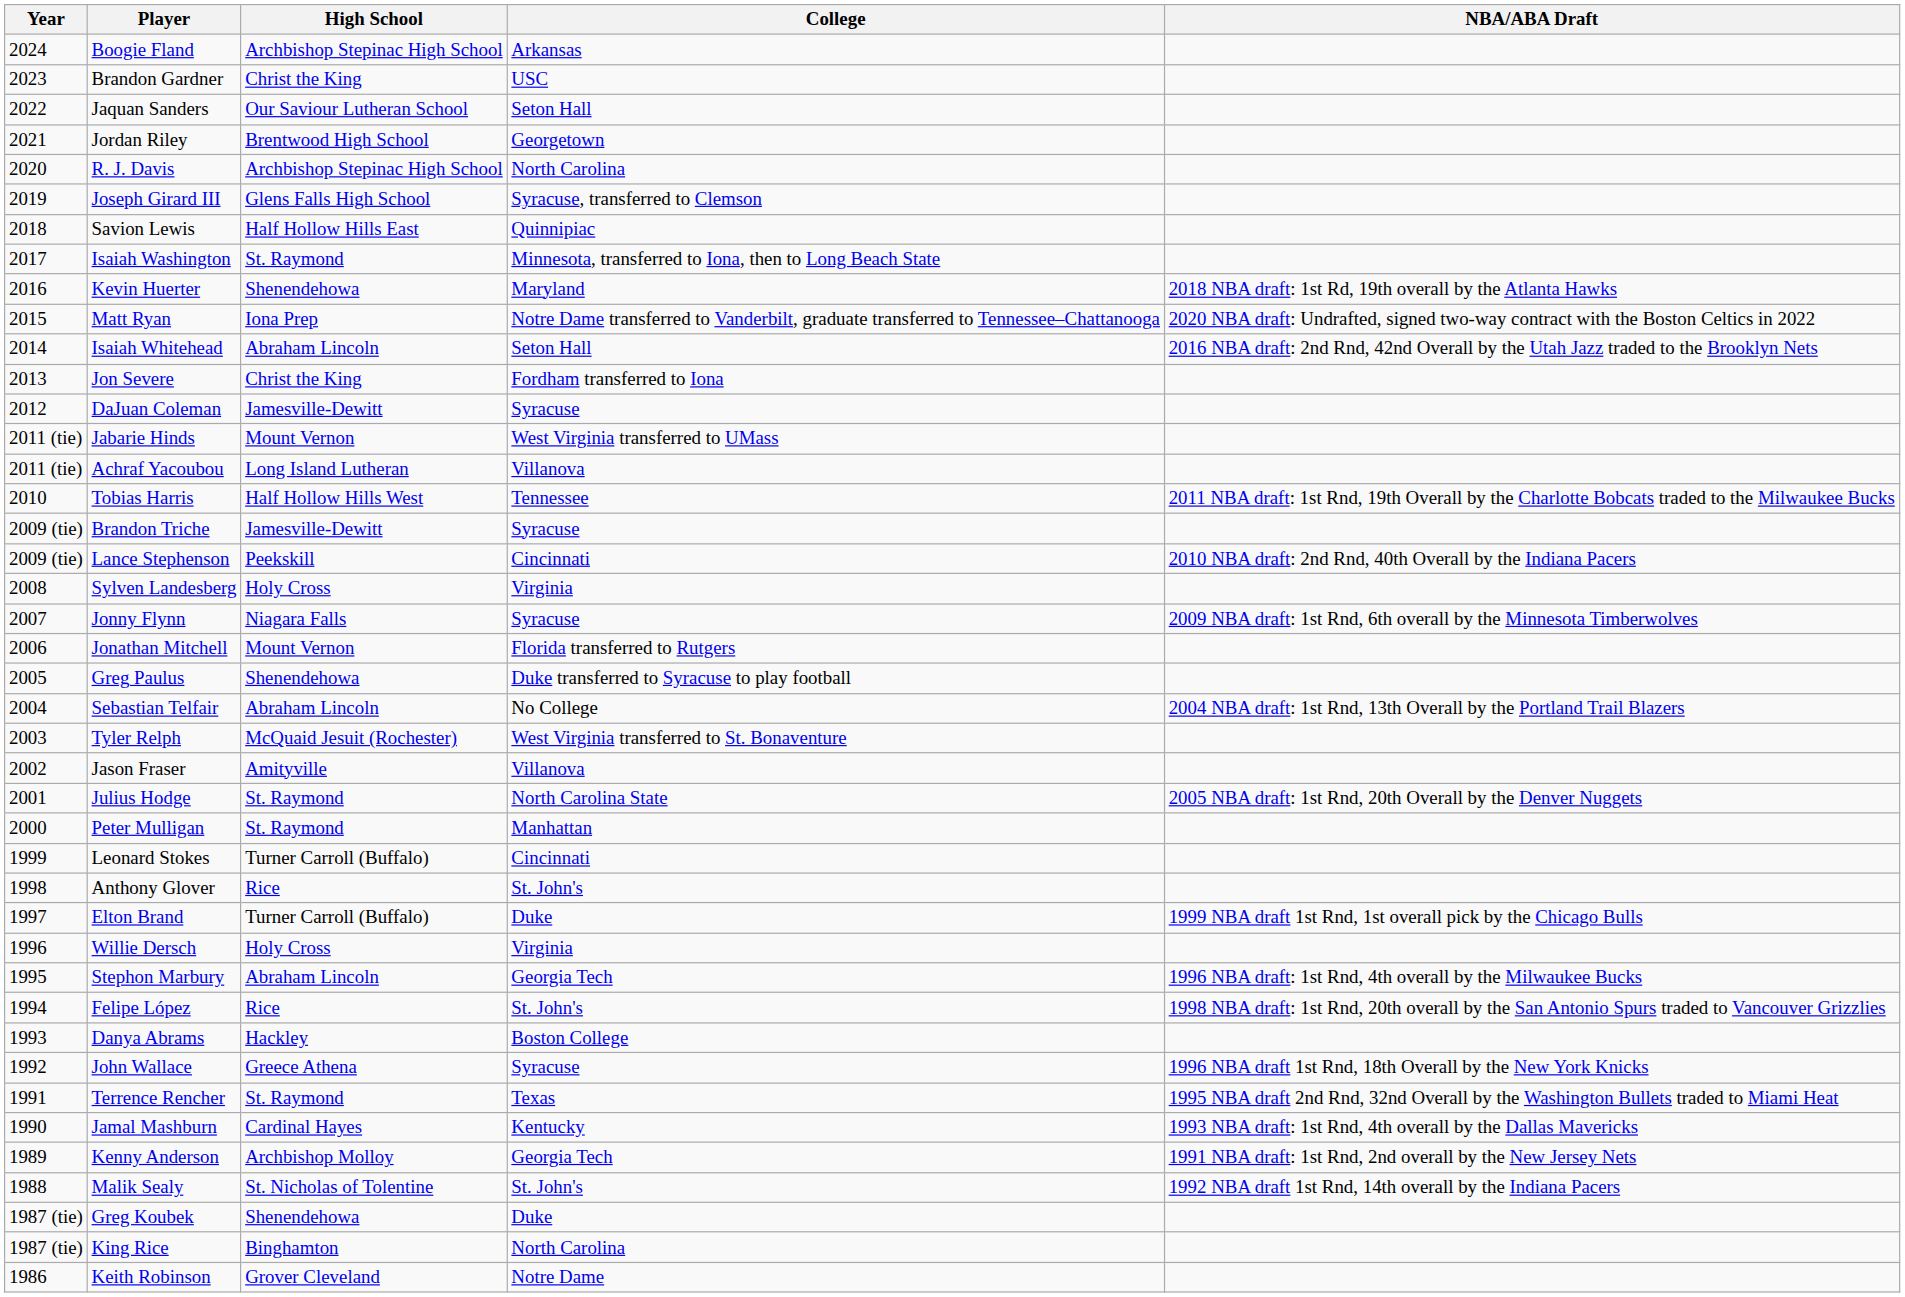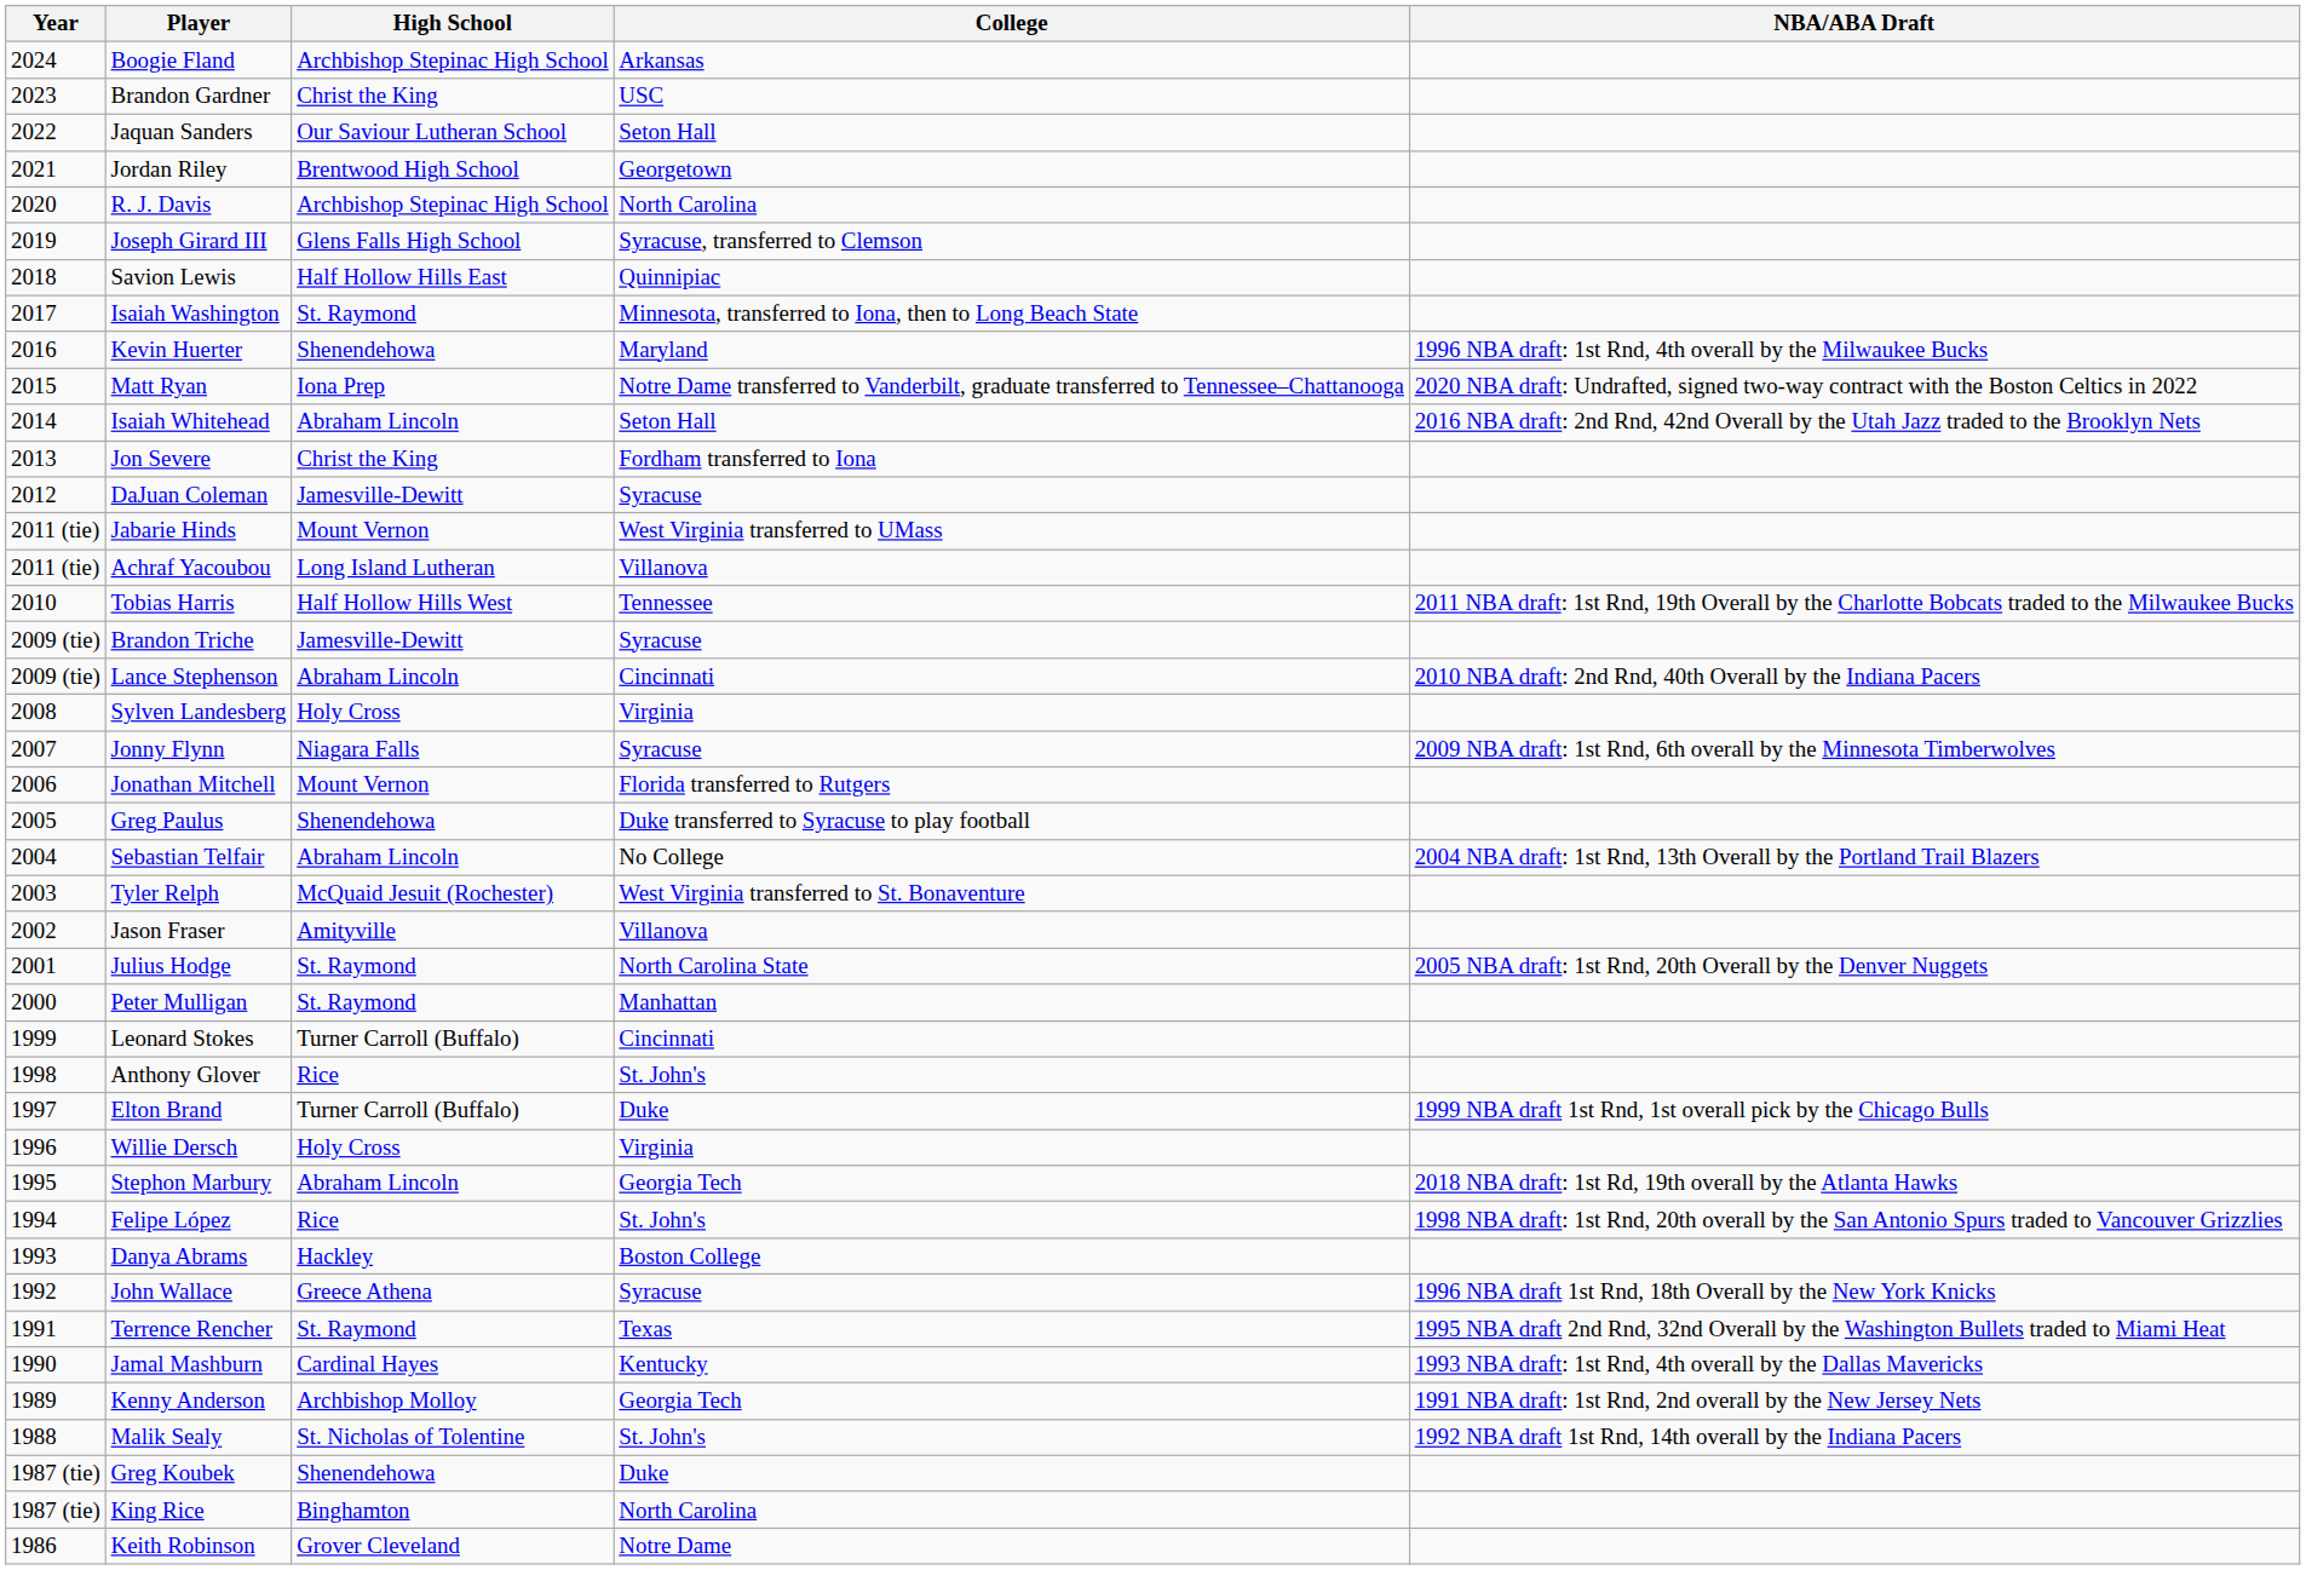 <table class="wikitable sortable">
 <tr>
 <th>Year</th>
 <th>Player</th>
 <th>High School</th>
 <th>College</th>
 <th>NBA/ABA Draft</th>
 </tr>
 <tr>
 <td>2024</td>
 <td><a href='#'>Boogie Fland</a></td>
 <td><a href='#'>Archbishop Stepinac High School</a></td>
 <td><a href='#'>Arkansas</a></td>
 <td></td>
 </tr>
 <tr>
 <td>2023</td>
 <td>Brandon Gardner</td>
 <td><a href='#'>Christ the King</a></td>
 <td><a href='#'>USC</a></td>
 <td></td>
 </tr>
 <tr>
 <td>2022</td>
 <td>Jaquan Sanders</td>
 <td><a href='#'>Our Saviour Lutheran School</a></td>
 <td><a href='#'>Seton Hall</a></td>
 <td></td>
 </tr>
 <tr>
 <td>2021</td>
 <td>Jordan Riley</td>
 <td><a href='#'>Brentwood High School</a></td>
 <td><a href='#'>Georgetown</a></td>
 <td></td>
 </tr>
 <tr>
 <td>2020</td>
 <td><a href='#'>R. J. Davis</a></td>
 <td><a href='#'>Archbishop Stepinac High School</a></td>
 <td><a href='#'>North Carolina</a></td>
 <td></td>
 </tr>
 <tr>
 <td>2019</td>
 <td><a href='#'>Joseph Girard III</a></td>
 <td><a href='#'>Glens Falls High School</a></td>
 <td><a href='#'>Syracuse</a>, transferred to <a href='#'>Clemson</a></td>
 <td></td>
 </tr>
 <tr>
 <td>2018</td>
 <td>Savion Lewis</td>
 <td><a href='#'>Half Hollow Hills East</a></td>
 <td><a href='#'>Quinnipiac</a></td>
 <td></td>
 </tr>
 <tr>
 <td>2017</td>
 <td><a href='#'>Isaiah Washington</a></td>
 <td><a href='#'>St. Raymond</a></td>
 <td><a href='#'>Minnesota</a>, transferred to <a href='#'>Iona</a>, then to <a href='#'>Long Beach State</a></td>
 <td></td>
 </tr>
 <tr>
 <td>2016</td>
 <td><a href='#'>Kevin Huerter</a></td>
 <td><a href='#'>Shenendehowa</a></td>
 <td><a href='#'>Maryland</a></td>
-<td><a href='#'>2018 NBA draft</a>: 1st Rd, 19th overall by the <a href='#'>Atlanta Hawks</a></td>
+<td><a href='#'>1996 NBA draft</a>: 1st Rnd, 4th overall by the <a href='#'>Milwaukee Bucks</a></td>
 </tr>
 <tr>
 <td>2015</td>
 <td><a href='#'>Matt Ryan</a></td>
 <td><a href='#'>Iona Prep</a></td>
 <td><a href='#'>Notre Dame</a> transferred to <a href='#'>Vanderbilt</a>, graduate transferred to <a href='#'>Tennessee–Chattanooga</a></td>
 <td><a href='#'>2020 NBA draft</a>: Undrafted, signed two-way contract with the Boston Celtics in 2022</td>
 </tr>
 <tr>
 <td>2014</td>
 <td><a href='#'>Isaiah Whitehead</a></td>
 <td><a href='#'>Abraham Lincoln</a></td>
 <td><a href='#'>Seton Hall</a></td>
 <td><a href='#'>2016 NBA draft</a>: 2nd Rnd, 42nd Overall by the <a href='#'>Utah Jazz</a> traded to the <a href='#'>Brooklyn Nets</a></td>
 </tr>
 <tr>
 <td>2013</td>
 <td><a href='#'>Jon Severe</a></td>
 <td><a href='#'>Christ the King</a></td>
 <td><a href='#'>Fordham</a> transferred to <a href='#'>Iona</a></td>
 <td></td>
 </tr>
 <tr>
 <td>2012</td>
 <td><a href='#'>DaJuan Coleman</a></td>
 <td><a href='#'>Jamesville-Dewitt</a></td>
 <td><a href='#'>Syracuse</a></td>
 <td></td>
 </tr>
 <tr>
 <td>2011 (tie)</td>
 <td><a href='#'>Jabarie Hinds</a></td>
 <td><a href='#'>Mount Vernon</a></td>
 <td><a href='#'>West Virginia</a> transferred to <a href='#'>UMass</a></td>
 <td></td>
 </tr>
 <tr>
 <td>2011 (tie)</td>
 <td><a href='#'>Achraf Yacoubou</a></td>
 <td><a href='#'>Long Island Lutheran</a></td>
 <td><a href='#'>Villanova</a></td>
 <td></td>
 </tr>
 <tr>
 <td>2010</td>
 <td><a href='#'>Tobias Harris</a></td>
 <td><a href='#'>Half Hollow Hills West</a></td>
 <td><a href='#'>Tennessee</a></td>
 <td><a href='#'>2011 NBA draft</a>: 1st Rnd, 19th Overall by the <a href='#'>Charlotte Bobcats</a> traded to the <a href='#'>Milwaukee Bucks</a></td>
 </tr>
 <tr>
 <td>2009 (tie)</td>
 <td><a href='#'>Brandon Triche</a></td>
 <td><a href='#'>Jamesville-Dewitt</a></td>
 <td><a href='#'>Syracuse</a></td>
 <td></td>
 </tr>
 <tr>
 <td>2009 (tie)</td>
 <td><a href='#'>Lance Stephenson</a></td>
-<td><a href='#'>Peekskill</a></td>
+<td><a href='#'>Abraham Lincoln</a></td>
 <td><a href='#'>Cincinnati</a></td>
 <td><a href='#'>2010 NBA draft</a>: 2nd Rnd, 40th Overall by the <a href='#'>Indiana Pacers</a></td>
 </tr>
 <tr>
 <td>2008</td>
 <td><a href='#'>Sylven Landesberg</a></td>
 <td><a href='#'>Holy Cross</a></td>
 <td><a href='#'>Virginia</a></td>
 <td></td>
 </tr>
 <tr>
 <td>2007</td>
 <td><a href='#'>Jonny Flynn</a></td>
 <td><a href='#'>Niagara Falls</a></td>
 <td><a href='#'>Syracuse</a></td>
 <td><a href='#'>2009 NBA draft</a>: 1st Rnd, 6th overall by the <a href='#'>Minnesota Timberwolves</a></td>
 </tr>
 <tr>
 <td>2006</td>
 <td><a href='#'>Jonathan Mitchell</a></td>
 <td><a href='#'>Mount Vernon</a></td>
 <td><a href='#'>Florida</a> transferred to <a href='#'>Rutgers</a></td>
 <td></td>
 </tr>
 <tr>
 <td>2005</td>
 <td><a href='#'>Greg Paulus</a></td>
 <td><a href='#'>Shenendehowa</a></td>
 <td><a href='#'>Duke</a> transferred to <a href='#'>Syracuse</a> to play football</td>
 <td></td>
 </tr>
 <tr>
 <td>2004</td>
 <td><a href='#'>Sebastian Telfair</a></td>
 <td><a href='#'>Abraham Lincoln</a></td>
 <td>No College</td>
 <td><a href='#'>2004 NBA draft</a>: 1st Rnd, 13th Overall by the <a href='#'>Portland Trail Blazers</a></td>
 </tr>
 <tr>
 <td>2003</td>
 <td><a href='#'>Tyler Relph</a></td>
 <td><a href='#'>McQuaid Jesuit (Rochester)</a></td>
 <td><a href='#'>West Virginia</a> transferred to <a href='#'>St. Bonaventure</a></td>
 <td></td>
 </tr>
 <tr>
 <td>2002</td>
 <td>Jason Fraser</td>
 <td><a href='#'>Amityville</a></td>
 <td><a href='#'>Villanova</a></td>
 <td></td>
 </tr>
 <tr>
 <td>2001</td>
 <td><a href='#'>Julius Hodge</a></td>
 <td><a href='#'>St. Raymond</a></td>
 <td><a href='#'>North Carolina State</a></td>
 <td><a href='#'>2005 NBA draft</a>: 1st Rnd, 20th Overall by the <a href='#'>Denver Nuggets</a></td>
 </tr>
 <tr>
 <td>2000</td>
 <td><a href='#'>Peter Mulligan</a></td>
 <td><a href='#'>St. Raymond</a></td>
 <td><a href='#'>Manhattan</a></td>
 <td></td>
 </tr>
 <tr>
 <td>1999</td>
 <td>Leonard Stokes</td>
 <td>Turner Carroll (Buffalo)</td>
 <td><a href='#'>Cincinnati</a></td>
 <td></td>
 </tr>
 <tr>
 <td>1998</td>
 <td>Anthony Glover</td>
 <td><a href='#'>Rice</a></td>
 <td><a href='#'>St. John's</a></td>
 <td></td>
 </tr>
 <tr>
 <td>1997</td>
 <td><a href='#'>Elton Brand</a></td>
 <td>Turner Carroll (Buffalo)</td>
 <td><a href='#'>Duke</a></td>
 <td><a href='#'>1999 NBA draft</a> 1st Rnd, 1st overall pick by the <a href='#'>Chicago Bulls</a></td>
 </tr>
 <tr>
 <td>1996</td>
 <td><a href='#'>Willie Dersch</a></td>
 <td><a href='#'>Holy Cross</a></td>
 <td><a href='#'>Virginia</a></td>
 <td></td>
 </tr>
 <tr>
 <td>1995</td>
 <td><a href='#'>Stephon Marbury</a></td>
 <td><a href='#'>Abraham Lincoln</a></td>
 <td><a href='#'>Georgia Tech</a></td>
-<td><a href='#'>1996 NBA draft</a>: 1st Rnd, 4th overall by the <a href='#'>Milwaukee Bucks</a></td>
+<td><a href='#'>2018 NBA draft</a>: 1st Rd, 19th overall by the <a href='#'>Atlanta Hawks</a></td>
 </tr>
 <tr>
 <td>1994</td>
 <td><a href='#'>Felipe López</a></td>
 <td><a href='#'>Rice</a></td>
 <td><a href='#'>St. John's</a></td>
 <td><a href='#'>1998 NBA draft</a>: 1st Rnd, 20th overall by the <a href='#'>San Antonio Spurs</a> traded to <a href='#'>Vancouver Grizzlies</a></td>
 </tr>
 <tr>
 <td>1993</td>
 <td><a href='#'>Danya Abrams</a></td>
 <td><a href='#'>Hackley</a></td>
 <td><a href='#'>Boston College</a></td>
 <td></td>
 </tr>
 <tr>
 <td>1992</td>
 <td><a href='#'>John Wallace</a></td>
 <td><a href='#'>Greece Athena</a></td>
 <td><a href='#'>Syracuse</a></td>
 <td><a href='#'>1996 NBA draft</a> 1st Rnd, 18th Overall by the <a href='#'>New York Knicks</a></td>
 </tr>
 <tr>
 <td>1991</td>
 <td><a href='#'>Terrence Rencher</a></td>
 <td><a href='#'>St. Raymond</a></td>
 <td><a href='#'>Texas</a></td>
 <td><a href='#'>1995 NBA draft</a> 2nd Rnd, 32nd Overall by the <a href='#'>Washington Bullets</a> traded to <a href='#'>Miami Heat</a></td>
 </tr>
 <tr>
 <td>1990</td>
 <td><a href='#'>Jamal Mashburn</a></td>
 <td><a href='#'>Cardinal Hayes</a></td>
 <td><a href='#'>Kentucky</a></td>
 <td><a href='#'>1993 NBA draft</a>: 1st Rnd, 4th overall by the <a href='#'>Dallas Mavericks</a></td>
 </tr>
 <tr>
 <td>1989</td>
 <td><a href='#'>Kenny Anderson</a></td>
 <td><a href='#'>Archbishop Molloy</a></td>
 <td><a href='#'>Georgia Tech</a></td>
 <td><a href='#'>1991 NBA draft</a>: 1st Rnd, 2nd overall by the <a href='#'>New Jersey Nets</a></td>
 </tr>
 <tr>
 <td>1988</td>
 <td><a href='#'>Malik Sealy</a></td>
 <td><a href='#'>St. Nicholas of Tolentine</a></td>
 <td><a href='#'>St. John's</a></td>
 <td><a href='#'>1992 NBA draft</a> 1st Rnd, 14th overall by the <a href='#'>Indiana Pacers</a></td>
 </tr>
 <tr>
 <td>1987 (tie)</td>
 <td><a href='#'>Greg Koubek</a></td>
 <td><a href='#'>Shenendehowa</a></td>
 <td><a href='#'>Duke</a></td>
 <td></td>
 </tr>
 <tr>
 <td>1987 (tie)</td>
 <td><a href='#'>King Rice</a></td>
 <td><a href='#'>Binghamton</a></td>
 <td><a href='#'>North Carolina</a></td>
 <td></td>
 </tr>
 <tr>
 <td>1986</td>
 <td><a href='#'>Keith Robinson</a></td>
 <td><a href='#'>Grover Cleveland</a></td>
 <td><a href='#'>Notre Dame</a></td>
 <td></td>
 </tr>
 </table>
